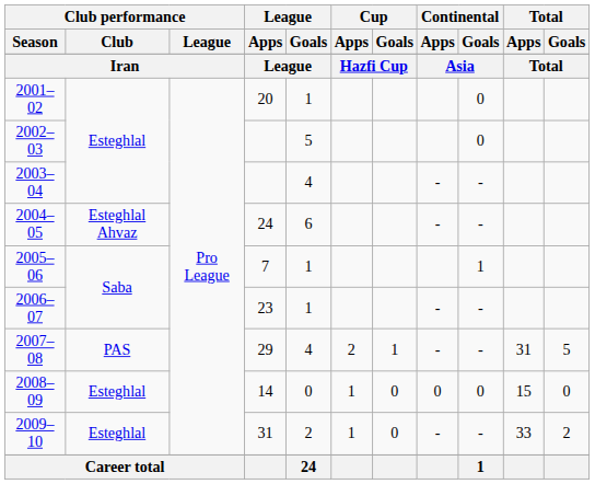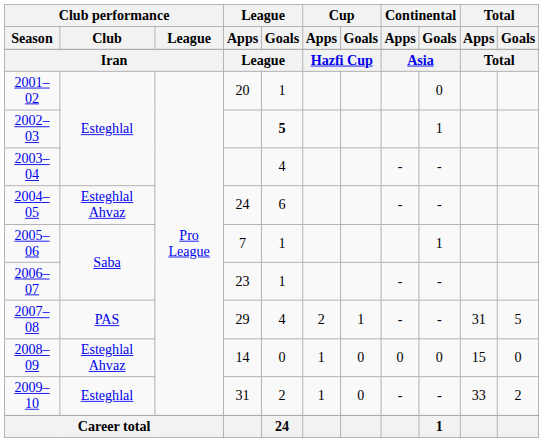 <table class="wikitable" style="text-align:center">
 <tr>
 <th colspan=3>Club performance</th>
 <th colspan=2>League</th>
 <th colspan=2>Cup</th>
 <th colspan=2>Continental</th>
 <th colspan=2>Total</th>
 </tr>
 <tr>
 <th>Season</th>
 <th>Club</th>
 <th>League</th>
 <th>Apps</th>
 <th>Goals</th>
 <th>Apps</th>
 <th>Goals</th>
 <th>Apps</th>
 <th>Goals</th>
 <th>Apps</th>
 <th>Goals</th>
 </tr>
 <tr>
 </tr>
 <tr>
 <th colspan=3>Iran</th>
 <th colspan=2>League</th>
 <th colspan=2><a href='#'>Hazfi Cup</a></th>
 <th colspan=2><a href='#'>Asia</a></th>
 <th colspan=2>Total</th>
 </tr>
 <tr>
 <td><a href='#'>2001–02</a></td>
 <td rowspan="3"><a href='#'>Esteghlal</a></td>
 <td rowspan="9"><a href='#'>Pro League</a></td>
 <td>20</td>
 <td>1</td>
 <td></td>
 <td></td>
 <td></td>
 <td>0</td>
 <td></td>
 <td></td>
 </tr>
 <tr>
 <td><a href='#'>2002–03</a></td>
 <td></td>
-<td>5</td>
+<td><strong>5</strong></td>
 <td></td>
 <td></td>
 <td></td>
-<td>0</td>
+<td>1</td>
 <td></td>
 <td></td>
 </tr>
 <tr>
 <td><a href='#'>2003–04</a></td>
 <td></td>
 <td>4</td>
 <td></td>
 <td></td>
 <td>-</td>
 <td>-</td>
 <td></td>
 <td></td>
 </tr>
 <tr>
 <td><a href='#'>2004–05</a></td>
 <td><a href='#'>Esteghlal Ahvaz</a></td>
 <td>24</td>
 <td>6</td>
 <td></td>
 <td></td>
 <td>-</td>
 <td>-</td>
 <td></td>
 <td></td>
 </tr>
 <tr>
 <td><a href='#'>2005–06</a></td>
 <td rowspan="2"><a href='#'>Saba</a></td>
 <td>7</td>
 <td>1</td>
 <td></td>
 <td></td>
 <td></td>
 <td>1</td>
 <td></td>
 <td></td>
 </tr>
 <tr>
 <td><a href='#'>2006–07</a></td>
 <td>23</td>
 <td>1</td>
 <td></td>
 <td></td>
 <td>-</td>
 <td>-</td>
 <td></td>
 <td></td>
 </tr>
 <tr>
 <td><a href='#'>2007–08</a></td>
 <td><a href='#'>PAS</a></td>
 <td>29</td>
 <td>4</td>
 <td>2</td>
 <td>1</td>
 <td>-</td>
 <td>-</td>
 <td>31</td>
 <td>5</td>
 </tr>
 <tr>
 <td><a href='#'>2008–09</a></td>
-<td><a href='#'>Esteghlal</a></td>
+<td><a href='#'>Esteghlal Ahvaz</a></td>
 <td>14</td>
 <td>0</td>
 <td>1</td>
 <td>0</td>
 <td>0</td>
 <td>0</td>
 <td>15</td>
 <td>0</td>
 </tr>
 <tr>
 <td><a href='#'>2009–10</a></td>
 <td><a href='#'>Esteghlal</a></td>
 <td>31</td>
 <td>2</td>
 <td>1</td>
 <td>0</td>
 <td>-</td>
 <td>-</td>
 <td>33</td>
 <td>2</td>
 </tr>
 <tr>
 </tr>
 <tr>
 <th colspan=3>Career total</th>
 <th></th>
 <th>24</th>
 <th></th>
 <th></th>
 <th></th>
 <th>1</th>
 <th></th>
 <th></th>
 </tr>
 </table>
